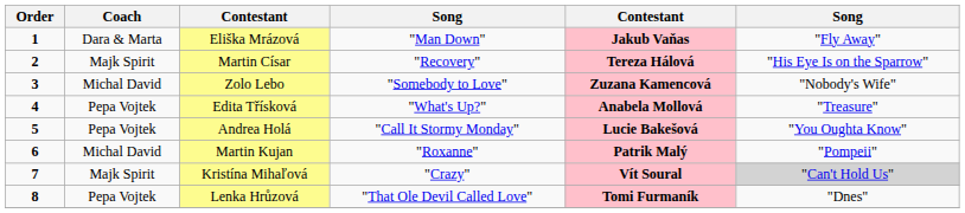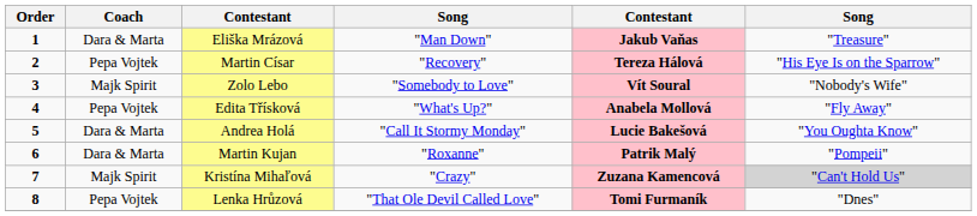 <table class="wikitable sortable" style="text-align: center; width: 85%;">
 <tr>
 <th>Order</th>
 <th>Coach</th>
 <th>Contestant</th>
 <th>Song</th>
 <th>Contestant</th>
 <th>Song</th>
 </tr>
 <tr>
 <td align="center"><strong>1</strong></td>
 <td>Dara & Marta</td>
 <td style="background:#fdfc8f;">Eliška Mrázová</td>
 <td>"<a href='#'>Man Down</a>"</td>
 <th style="background:pink">Jakub Vaňas</th>
-<td>"<a href='#'>Fly Away</a>"</td>
+<td>"<a href='#'>Treasure</a>"</td>
 </tr>
 <tr>
 <td align="center"><strong>2</strong></td>
-<td>Majk Spirit</td>
+<td>Pepa Vojtek</td>
 <td style="background:#fdfc8f;">Martin Císar</td>
 <td>"<a href='#'>Recovery</a>"</td>
 <th style="background:pink">Tereza Hálová</th>
 <td>"<a href='#'>His Eye Is on the Sparrow</a>"</td>
 </tr>
 <tr>
 <td align="center"><strong>3</strong></td>
-<td>Michal David</td>
+<td>Majk Spirit</td>
 <td style="background:#fdfc8f;">Zolo Lebo</td>
 <td>"<a href='#'>Somebody to Love</a>"</td>
-<th style="background:pink">Zuzana Kamencová</th>
+<th style="background:pink">Vít Soural</th>
 <td>"Nobody's Wife"</td>
 </tr>
 <tr>
 <td align="center"><strong>4</strong></td>
 <td>Pepa Vojtek</td>
 <td style="background:#fdfc8f;">Edita Třísková</td>
 <td>"<a href='#'>What's Up?</a>"</td>
 <th style="background:pink">Anabela Mollová</th>
-<td>"<a href='#'>Treasure</a>"</td>
+<td>"<a href='#'>Fly Away</a>"</td>
 </tr>
 <tr>
 <td align="center"><strong>5</strong></td>
-<td>Pepa Vojtek</td>
+<td>Dara & Marta</td>
 <td style="background:#fdfc8f;">Andrea Holá</td>
 <td>"<a href='#'>Call It Stormy Monday</a>"</td>
 <th style="background:pink">Lucie Bakešová</th>
 <td>"<a href='#'>You Oughta Know</a>"</td>
 </tr>
 <tr>
 <td align="center"><strong>6</strong></td>
-<td>Michal David</td>
+<td>Dara & Marta</td>
 <td style="background:#fdfc8f;">Martin Kujan</td>
 <td>"<a href='#'>Roxanne</a>"</td>
 <th style="background:pink">Patrik Malý</th>
 <td>"<a href='#'>Pompeii</a>"</td>
 </tr>
 <tr>
 <td align="center"><strong>7</strong></td>
 <td>Majk Spirit</td>
 <td style="background:#fdfc8f;">Kristína Mihaľová</td>
 <td>"<a href='#'>Crazy</a>"</td>
-<th style="background:pink">Vít Soural</th>
+<th style="background:pink">Zuzana Kamencová</th>
 <td style="background: lightgrey;">"<a href='#'>Can't Hold Us</a>"</td>
 </tr>
 <tr>
 <td align="center"><strong>8</strong></td>
 <td>Pepa Vojtek</td>
 <td style="background:#fdfc8f;">Lenka Hrůzová</td>
 <td>"<a href='#'>That Ole Devil Called Love</a>"</td>
 <th style="background:pink">Tomi Furmaník</th>
 <td>"Dnes"</td>
 </tr>
 <tr>
 </tr>
 </table>
